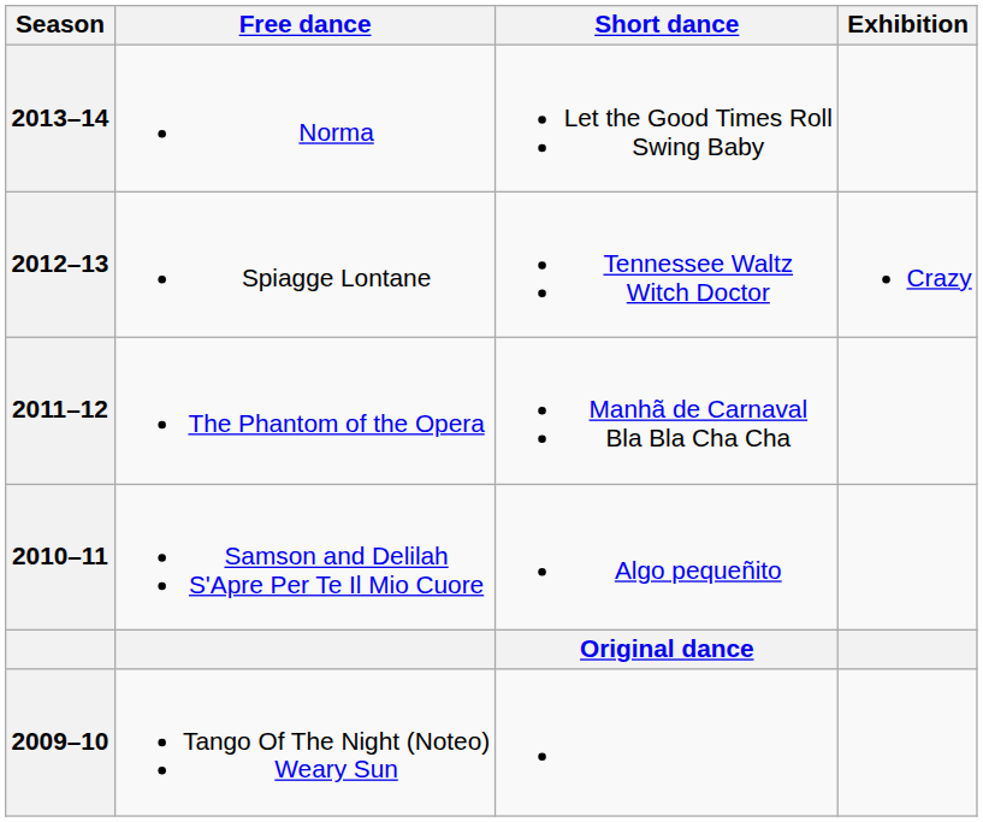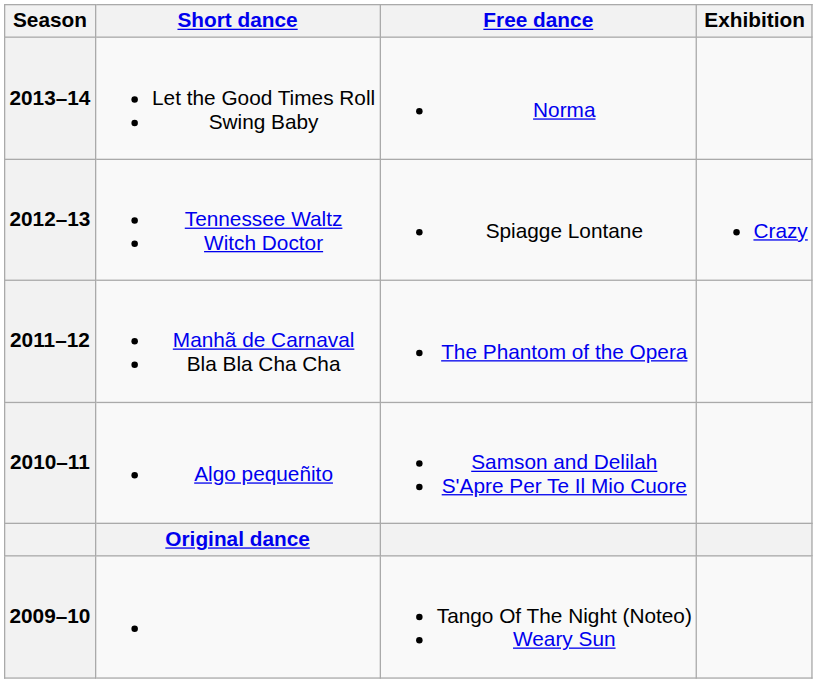 <table class="wikitable" style="text-align:center">
 <tr>
 <th>Season</th>
+<th><a href='#'>Short dance</a></th>
 <th><a href='#'>Free dance</a></th>
-<th><a href='#'>Short dance</a></th>
 <th>Exhibition</th>
 </tr>
 <tr>
 <th>2013–14 <br></th>
+<td><br><ul><li> Let the Good Times Roll</li><li> Swing Baby</li></ul></td>
 <td><br><ul><li><a href='#'>Norma</a> <br></li></ul></td>
-<td><br><ul><li> Let the Good Times Roll</li><li> Swing Baby</li></ul></td>
 <td></td>
 </tr>
 <tr>
 <th>2012–13 <br></th>
+<td><br><ul><li><a href='#'>Tennessee Waltz</a> <br></li><li><a href='#'>Witch Doctor</a></li></ul></td>
 <td><br><ul><li>Spiagge Lontane <br></li></ul></td>
-<td><br><ul><li><a href='#'>Tennessee Waltz</a> <br></li><li><a href='#'>Witch Doctor</a></li></ul></td>
 <td><br><ul><li><a href='#'>Crazy</a> <br></li></ul></td>
 </tr>
 <tr>
 <th>2011–12 <br></th>
+<td><br><ul><li><a href='#'>Manhã de Carnaval</a> <br></li><li>Bla Bla Cha Cha <br></li></ul></td>
 <td><br><ul><li><a href='#'>The Phantom of the Opera</a> <br></li></ul></td>
-<td><br><ul><li><a href='#'>Manhã de Carnaval</a> <br></li><li>Bla Bla Cha Cha <br></li></ul></td>
 <td></td>
 </tr>
 <tr>
 <th>2010–11 <br></th>
+<td><br><ul><li><a href='#'>Algo pequeñito</a> <br></li></ul></td>
 <td><br><ul><li><a href='#'>Samson and Delilah</a> <br></li><li><a href='#'>S'Apre Per Te Il Mio Cuore</a> <br></li></ul></td>
-<td><br><ul><li><a href='#'>Algo pequeñito</a> <br></li></ul></td>
 <td></td>
 </tr>
 <tr>
 <th></th>
+<th><a href='#'>Original dance</a></th>
 <th></th>
-<th><a href='#'>Original dance</a></th>
 <th></th>
 </tr>
 <tr>
 <th>2009–10</th>
+<td><br><ul><li></li></ul></td>
 <td><br><ul><li>Tango Of The Night (Noteo) <br></li><li><a href='#'>Weary Sun</a> <br></li></ul></td>
-<td><br><ul><li></li></ul></td>
 <td></td>
 </tr>
 </table>
